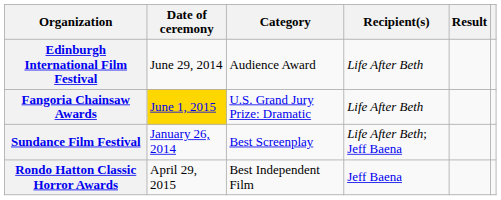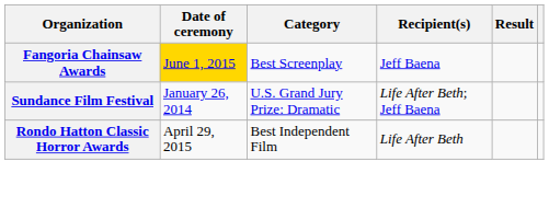 <table class="wikitable sortable plainrowheaders">
 <tr>
 <th scope="col">Organization</th>
 <th scope="col">Date of ceremony</th>
 <th scope="col">Category</th>
 <th scope="col">Recipient(s)</th>
 <th scope="col">Result</th>
 <th scope="col" class="unsortable"></th>
 </tr>
 <tr>
-<th scope="row"><a href='#'>Edinburgh International Film Festival</a></th>
-<td>June 29, 2014</td>
-<td>Audience Award</td>
-<td><em>Life After Beth</em></td>
-<td></td>
-<td align="center"></td>
-</tr>
-<tr>
 <th scope="row"><a href='#'>Fangoria Chainsaw Awards</a></th>
 <td style="background: gold;"><a href='#'>June 1, 2015</a></td>
-<td><a href='#'>U.S. Grand Jury Prize: Dramatic</a></td>
-<td><em>Life After Beth</em></td>
+<td><a href='#'>Best Screenplay</a></td>
+<td><a href='#'>Jeff Baena</a></td>
 <td></td>
 <td style="text-align:center;"></td>
 </tr>
 <tr>
 <th scope="row"><a href='#'>Sundance Film Festival</a></th>
 <td><a href='#'>January 26, 2014</a></td>
-<td><a href='#'>Best Screenplay</a></td>
+<td><a href='#'>U.S. Grand Jury Prize: Dramatic</a></td>
 <td><em>Life After Beth</em>; <a href='#'>Jeff Baena</a></td>
 <td></td>
 <td align="center"></td>
 </tr>
 <tr>
 <th scope="row"><a href='#'>Rondo Hatton Classic Horror Awards</a></th>
 <td>April 29, 2015</td>
 <td>Best Independent Film</td>
-<td><a href='#'>Jeff Baena</a></td>
+<td><em>Life After Beth</em></td>
 <td></td>
 <td align="center"></td>
 </tr>
 </table>
